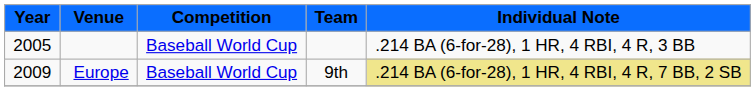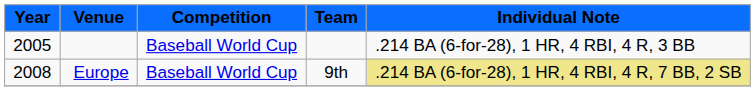 <table class="wikitable">
 <tr>
 <th style="background:#0A6EFF"><span>Year</span></th>
 <th style="background:#0A6EFF"><span>Venue</span></th>
 <th style="background:#0A6EFF"><span>Competition</span></th>
 <th style="background:#0A6EFF"><span> Team </span></th>
 <th style="background:#0A6EFF"><span>Individual Note</span></th>
 </tr>
 <tr>
 <td> 2005 </td>
 <td>  </td>
 <td> <a href='#'>Baseball World Cup</a> </td>
 <td style="text-align:center"></td>
 <td> .214 BA (6-for-28), 1 HR, 4 RBI, 4 R, 3 BB</td>
 </tr>
 <tr>
-<td> 2009 </td>
+<td> 2008 </td>
 <td>  <a href='#'>Europe</a> </td>
 <td> <a href='#'>Baseball World Cup</a> </td>
 <td style="text-align:center">9th</td>
 <td style="background: khaki;"> .214 BA (6-for-28), 1 HR, 4 RBI, 4 R, 7 BB, 2 SB </td>
 </tr>
 <tr>
 </tr>
 </table>
